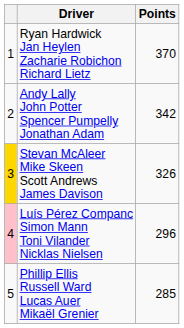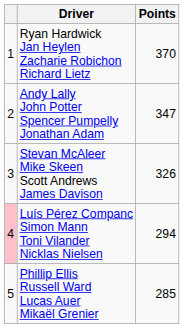 <table class="wikitable" style="font-size: 95%;">
 <tr>
 <th scope="col"></th>
 <th scope="col">Driver</th>
 <th scope="col">Points</th>
 </tr>
 <tr>
 <td align=center>1</td>
 <td> Ryan Hardwick<br> <a href='#'>Jan Heylen</a><br> <a href='#'>Zacharie Robichon</a><br> <a href='#'>Richard Lietz</a></td>
 <td align=right>370</td>
 </tr>
 <tr>
 <td align=center>2</td>
 <td> <a href='#'>Andy Lally</a><br> <a href='#'>John Potter</a><br> <a href='#'>Spencer Pumpelly</a><br> <a href='#'>Jonathan Adam</a></td>
-<td align=right>342</td>
+<td align=right>347</td>
 </tr>
 <tr>
-<td align=center style="background: gold;">3</td>
+<td align=center>3</td>
 <td> <a href='#'>Stevan McAleer</a><br> <a href='#'>Mike Skeen</a><br> Scott Andrews<br> <a href='#'>James Davison</a></td>
 <td align=right>326</td>
 </tr>
 <tr>
 <td align=center style="background: pink;">4</td>
 <td> <a href='#'>Luís Pérez Companc</a><br> <a href='#'>Simon Mann</a><br> <a href='#'>Toni Vilander</a><br> <a href='#'>Nicklas Nielsen</a></td>
-<td align=right>296</td>
+<td align=right>294</td>
 </tr>
 <tr>
 <td align=center>5</td>
 <td> <a href='#'>Phillip Ellis</a><br> <a href='#'>Russell Ward</a><br> <a href='#'>Lucas Auer</a><br> <a href='#'>Mikaël Grenier</a></td>
 <td align=right>285</td>
 </tr>
 </table>
